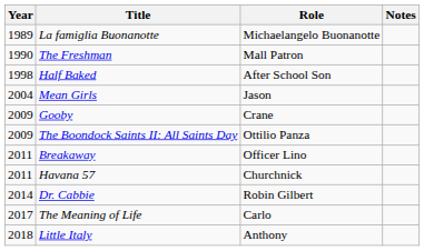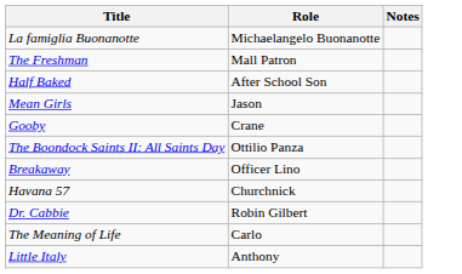 <table class="wikitable sortable">
 <tr>
-<th>Year</th>
 <th>Title</th>
 <th>Role</th>
 <th class="unsortable">Notes</th>
 </tr>
 <tr>
-<td>1989</td>
 <td><em>La famiglia Buonanotte</em></td>
 <td>Michaelangelo Buonanotte</td>
 <td></td>
 </tr>
 <tr>
-<td>1990</td>
 <td data-sort-value="Freshman, The"><em><a href='#'>The Freshman</a></em></td>
 <td>Mall Patron</td>
 <td></td>
 </tr>
 <tr>
-<td>1998</td>
 <td><em><a href='#'>Half Baked</a></em></td>
 <td>After School Son</td>
 <td></td>
 </tr>
 <tr>
-<td>2004</td>
 <td><em><a href='#'>Mean Girls</a></em></td>
 <td>Jason</td>
 <td></td>
 </tr>
 <tr>
-<td>2009</td>
 <td><em><a href='#'>Gooby</a></em></td>
 <td>Crane</td>
 <td></td>
 </tr>
 <tr>
-<td>2009</td>
 <td data-sort-value="Boondock Saints II: All Saints Day, The"><em><a href='#'>The Boondock Saints II: All Saints Day</a></em></td>
 <td>Ottilio Panza</td>
 <td></td>
 </tr>
 <tr>
-<td>2011</td>
 <td><em><a href='#'>Breakaway</a></em></td>
 <td>Officer Lino</td>
 <td></td>
 </tr>
 <tr>
-<td>2011</td>
 <td><em>Havana 57</em></td>
 <td>Churchnick</td>
 <td></td>
 </tr>
 <tr>
-<td>2014</td>
 <td><em><a href='#'>Dr. Cabbie</a></em></td>
 <td>Robin Gilbert</td>
 <td></td>
 </tr>
 <tr>
-<td>2017</td>
 <td data-sort-value="Meaning of Life, The"><em>The Meaning of Life</em></td>
 <td>Carlo</td>
 <td></td>
 </tr>
 <tr>
-<td>2018</td>
 <td><em><a href='#'>Little Italy</a></em></td>
 <td>Anthony</td>
 <td></td>
 </tr>
 </table>
